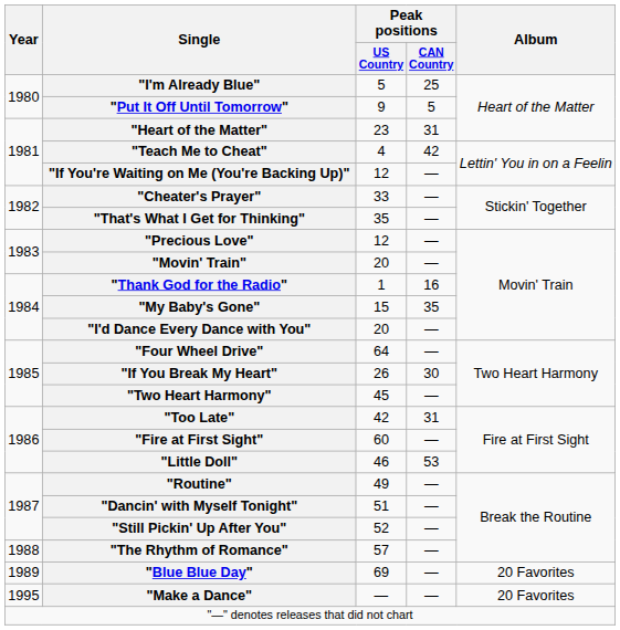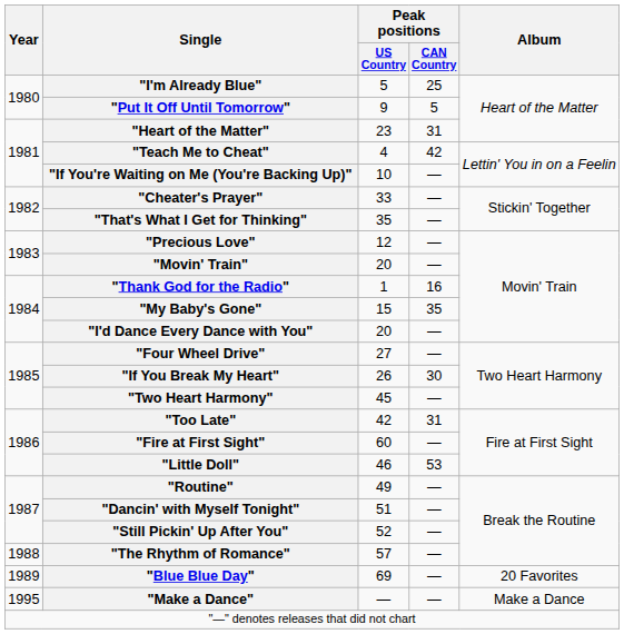 <table class="wikitable plainrowheaders" style="text-align:center;">
 <tr>
 <th rowspan="2">Year</th>
 <th rowspan="2" style="width:22em;">Single</th>
 <th colspan="2">Peak positions</th>
 <th rowspan="2">Album</th>
 </tr>
 <tr style="font-size:smaller;">
 <th width="40"><a href='#'>US Country</a><br></th>
 <th width="40"><a href='#'>CAN Country</a><br></th>
 </tr>
 <tr>
 <td rowspan="2">1980</td>
 <th scope="row">"I'm Already Blue"</th>
 <td>5</td>
 <td>25</td>
 <td rowspan="3"><em>Heart of the Matter</em></td>
 </tr>
 <tr>
 <th scope="row">"<a href='#'>Put It Off Until Tomorrow</a>"</th>
 <td>9</td>
 <td>5</td>
 </tr>
 <tr>
 <td rowspan="3">1981</td>
 <th scope="row">"Heart of the Matter"</th>
 <td>23</td>
 <td>31</td>
 </tr>
 <tr>
 <th scope="row">"Teach Me to Cheat"</th>
 <td>4</td>
 <td>42</td>
 <td rowspan="2"><em>Lettin' You in on a Feelin<strong></td>
 </tr>
 <tr>
 <th scope="row">"If You're Waiting on Me (You're Backing Up)"</th>
-<td>12</td>
+<td>10</td>
 <td>—</td>
 </tr>
 <tr>
 <td rowspan="2">1982</td>
 <th scope="row">"Cheater's Prayer"</th>
 <td>33</td>
 <td>—</td>
 <td rowspan="2"></em>Stickin' Together<em></td>
 </tr>
 <tr>
 <th scope="row">"That's What I Get for Thinking"</th>
 <td>35</td>
 <td>—</td>
 </tr>
 <tr>
 <td rowspan="2">1983</td>
 <th scope="row">"Precious Love"</th>
 <td>12</td>
 <td>—</td>
 <td rowspan="5"></em>Movin' Train<em></td>
 </tr>
 <tr>
 <th scope="row">"Movin' Train"</th>
 <td>20</td>
 <td>—</td>
 </tr>
 <tr>
 <td rowspan="3">1984</td>
 <th scope="row">"<a href='#'>Thank God for the Radio</a>"</th>
 <td>1</td>
 <td>16</td>
 </tr>
 <tr>
 <th scope="row">"My Baby's Gone"</th>
 <td>15</td>
 <td>35</td>
 </tr>
 <tr>
 <th scope="row">"I'd Dance Every Dance with You"</th>
 <td>20</td>
 <td>—</td>
 </tr>
 <tr>
 <td rowspan="3">1985</td>
 <th scope="row">"Four Wheel Drive"</th>
-<td>64</td>
+<td>27</td>
 <td>—</td>
 <td rowspan="3"></em>Two Heart Harmony<em></td>
 </tr>
 <tr>
 <th scope="row">"If You Break My Heart"</th>
 <td>26</td>
 <td>30</td>
 </tr>
 <tr>
 <th scope="row">"Two Heart Harmony"</th>
 <td>45</td>
 <td>—</td>
 </tr>
 <tr>
 <td rowspan="3">1986</td>
 <th scope="row">"Too Late"</th>
 <td>42</td>
 <td>31</td>
 <td rowspan="3"></em>Fire at First Sight<em></td>
 </tr>
 <tr>
 <th scope="row">"Fire at First Sight"</th>
 <td>60</td>
 <td>—</td>
 </tr>
 <tr>
 <th scope="row">"Little Doll"</th>
 <td>46</td>
 <td>53</td>
 </tr>
 <tr>
 <td rowspan="3">1987</td>
 <th scope="row">"Routine"</th>
 <td>49</td>
 <td>—</td>
 <td rowspan="4"></em>Break the Routine<em></td>
 </tr>
 <tr>
 <th scope="row">"Dancin' with Myself Tonight"</th>
 <td>51</td>
 <td>—</td>
 </tr>
 <tr>
 <th scope="row">"Still Pickin' Up After You"</th>
 <td>52</td>
 <td>—</td>
 </tr>
 <tr>
 <td>1988</td>
 <th scope="row">"The Rhythm of Romance"</th>
 <td>57</td>
 <td>—</td>
 </tr>
 <tr>
 <td>1989</td>
 <th scope="row">"<a href='#'>Blue Blue Day</a>"</th>
 <td>69</td>
 <td>—</td>
 <td></em>20 Favorites<em></td>
 </tr>
 <tr>
 <td>1995</td>
 <th scope="row">"Make a Dance"</th>
 <td>—</td>
 <td>—</td>
-<td></em>20 Favorites<em></td>
+<td></em>Make a Dance<em></td>
 </tr>
 <tr>
 <td colspan="5" style="font-size:85%">"—" denotes releases that did not chart</td>
 </tr>
 </table>
